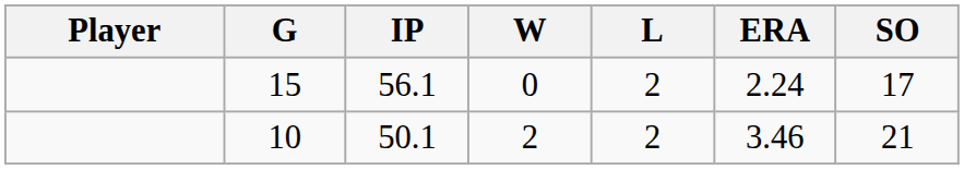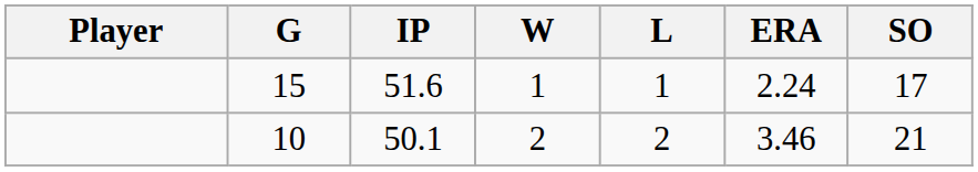 <table class="wikitable sortable">
 <tr>
 <th bgcolor="#DDDDFF" width="16%">Player</th>
 <th bgcolor="#DDDDFF" width="9%">G</th>
 <th bgcolor="#DDDDFF" width="9%">IP</th>
 <th bgcolor="#DDDDFF" width="9%">W</th>
 <th bgcolor="#DDDDFF" width="9%">L</th>
 <th bgcolor="#DDDDFF" width="9%">ERA</th>
 <th bgcolor="#DDDDFF" width="9%">SO</th>
 </tr>
 <tr align="center">
 <td></td>
 <td>15</td>
-<td>56.1</td>
-<td>0</td>
-<td>2</td>
+<td>51.6</td>
+<td>1</td>
+<td>1</td>
 <td>2.24</td>
 <td>17</td>
 </tr>
 <tr align="center">
 <td></td>
 <td>10</td>
 <td>50.1</td>
 <td>2</td>
 <td>2</td>
 <td>3.46</td>
 <td>21</td>
 </tr>
 </table>
